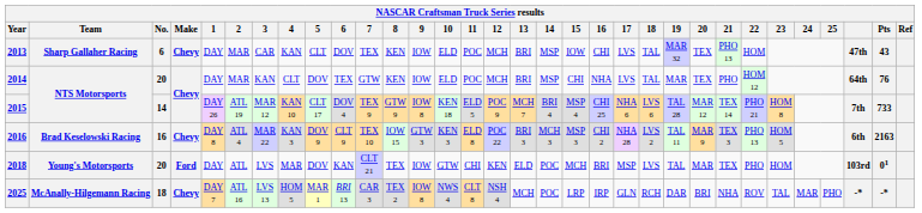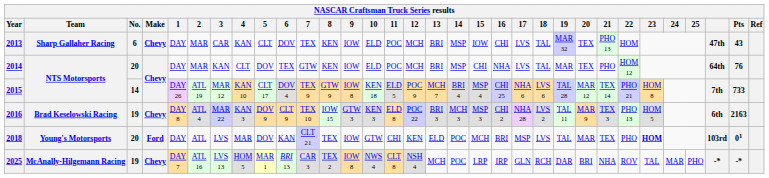 <table class="wikitable" style="text-align:center; font-size:75%">
 <tr>
 <th colspan=47><a href='#'>NASCAR Craftsman Truck Series</a> results</th>
 </tr>
 <tr>
 <th>Year</th>
 <th>Team</th>
 <th>No.</th>
 <th>Make</th>
 <th>1</th>
 <th>2</th>
 <th>3</th>
 <th>4</th>
 <th>5</th>
 <th>6</th>
 <th>7</th>
 <th>8</th>
 <th>9</th>
 <th>10</th>
 <th>11</th>
 <th>12</th>
 <th>13</th>
 <th>14</th>
 <th>15</th>
 <th>16</th>
 <th>17</th>
 <th>18</th>
 <th>19</th>
 <th>20</th>
 <th>21</th>
 <th>22</th>
 <th>23</th>
 <th>24</th>
 <th>25</th>
 <th></th>
 <th>Pts</th>
 <th>Ref</th>
 </tr>
 <tr>
 <th><a href='#'>2013</a></th>
 <th><a href='#'>Sharp Gallaher Racing</a></th>
 <th>6</th>
 <th><a href='#'>Chevy</a></th>
 <td><a href='#'>DAY</a></td>
 <td><a href='#'>MAR</a></td>
 <td><a href='#'>CAR</a></td>
 <td><a href='#'>KAN</a></td>
 <td><a href='#'>CLT</a></td>
 <td><a href='#'>DOV</a></td>
 <td><a href='#'>TEX</a></td>
 <td><a href='#'>KEN</a></td>
 <td><a href='#'>IOW</a></td>
 <td><a href='#'>ELD</a></td>
 <td><a href='#'>POC</a></td>
 <td><a href='#'>MCH</a></td>
 <td><a href='#'>BRI</a></td>
 <td><a href='#'>MSP</a></td>
 <td><a href='#'>IOW</a></td>
 <td><a href='#'>CHI</a></td>
 <td><a href='#'>LVS</a></td>
 <td><a href='#'>TAL</a></td>
 <td style="background:#CFCFFF;"><a href='#'>MAR</a><br><small>32</small></td>
 <td><a href='#'>TEX</a></td>
 <td style="background:#DFFFDF;"><a href='#'>PHO</a><br><small>13</small></td>
 <td><a href='#'>HOM</a></td>
 <td colspan=3></td>
 <th>47th</th>
 <th>43</th>
 <th></th>
 </tr>
 <tr>
 <th><a href='#'>2014</a></th>
 <th rowspan=2><a href='#'>NTS Motorsports</a></th>
 <th>20</th>
 <th rowspan=2><a href='#'>Chevy</a></th>
 <td><a href='#'>DAY</a></td>
 <td><a href='#'>MAR</a></td>
 <td><a href='#'>KAN</a></td>
 <td><a href='#'>CLT</a></td>
 <td><a href='#'>DOV</a></td>
 <td><a href='#'>TEX</a></td>
 <td><a href='#'>GTW</a></td>
 <td><a href='#'>KEN</a></td>
 <td><a href='#'>IOW</a></td>
 <td><a href='#'>ELD</a></td>
 <td><a href='#'>POC</a></td>
 <td><a href='#'>MCH</a></td>
 <td><a href='#'>BRI</a></td>
 <td><a href='#'>MSP</a></td>
 <td><a href='#'>CHI</a></td>
 <td><a href='#'>NHA</a></td>
 <td><a href='#'>LVS</a></td>
 <td><a href='#'>TAL</a></td>
 <td><a href='#'>MAR</a></td>
 <td><a href='#'>TEX</a></td>
 <td><a href='#'>PHO</a></td>
 <td style="background:#DFFFDF;"><a href='#'>HOM</a><br><small>12</small></td>
 <td colspan=3></td>
 <th>64th</th>
 <th>76</th>
 <th></th>
 </tr>
 <tr>
 <th><a href='#'>2015</a></th>
 <th>14</th>
 <td style="background:#EFCFFF;"><a href='#'>DAY</a><br><small>26</small></td>
 <td style="background:#DFFFDF;"><a href='#'>ATL</a><br><small>19</small></td>
 <td style="background:#DFFFDF;"><a href='#'>MAR</a><br><small>12</small></td>
 <td style="background:#FFDF9F;"><a href='#'>KAN</a><br><small>10</small></td>
 <td style="background:#DFFFDF;"><a href='#'>CLT</a><br><small>17</small></td>
 <td style="background:#DFDFDF;"><a href='#'>DOV</a><br><small>4</small></td>
 <td style="background:#FFDF9F;"><a href='#'>TEX</a><br><small>9</small></td>
 <td style="background:#FFDF9F;"><a href='#'>GTW</a><br><small>9</small></td>
 <td style="background:#FFDF9F;"><a href='#'>IOW</a><br><small>8</small></td>
 <td style="background:#DFFFDF;"><a href='#'>KEN</a><br><small>18</small></td>
 <td style="background:#DFDFDF;"><a href='#'>ELD</a><br><small>5</small></td>
 <td style="background:#FFDF9F;"><a href='#'>POC</a><br><small>9</small></td>
 <td style="background:#FFDF9F;"><a href='#'>MCH</a><br><small>7</small></td>
 <td style="background:#DFDFDF;"><a href='#'>BRI</a><br><small>4</small></td>
 <td style="background:#DFDFDF;"><a href='#'>MSP</a><br><small>4</small></td>
 <td style="background:#CFCFFF;"><a href='#'>CHI</a><br><small>25</small></td>
 <td style="background:#FFDF9F;"><a href='#'>NHA</a><br><small>6</small></td>
 <td style="background:#FFDF9F;"><a href='#'>LVS</a><br><small>6</small></td>
 <td style="background:#CFCFFF;"><a href='#'>TAL</a><br><small>28</small></td>
 <td style="background:#DFFFDF;"><a href='#'>MAR</a><br><small>12</small></td>
 <td style="background:#DFFFDF;"><a href='#'>TEX</a><br><small>14</small></td>
 <td style="background:#CFCFFF;"><a href='#'>PHO</a><br><small>21</small></td>
 <td style="background:#FFDF9F;"><a href='#'>HOM</a><br><small>8</small></td>
 <td colspan=2></td>
 <th>7th</th>
 <th>733</th>
 <th></th>
 </tr>
 <tr>
 <th><a href='#'>2016</a></th>
 <th><a href='#'>Brad Keselowski Racing</a></th>
-<th>16</th>
+<th>19</th>
 <th><a href='#'>Chevy</a></th>
 <td style="background:#FFDF9F;"><a href='#'>DAY</a><br><small>8</small></td>
 <td style="background:#DFDFDF;"><a href='#'>ATL</a><br><small>4</small></td>
 <td style="background:#CFCFFF;"><a href='#'>MAR</a><br><small>22</small></td>
 <td style="background:#DFDFDF;"><a href='#'>KAN</a><br><small>3</small></td>
 <td style="background:#FFDF9F;"><a href='#'>DOV</a><br><small>9</small></td>
 <td style="background:#FFDF9F;"><a href='#'>CLT</a><br><small>9</small></td>
 <td style="background:#FFDF9F;"><a href='#'>TEX</a><br><small>10</small></td>
 <td style="background:#DFFFDF;"><a href='#'>IOW</a><br><small>15</small></td>
 <td style="background:#DFDFDF;"><a href='#'>GTW</a><br><small>3</small></td>
 <td style="background:#DFDFDF;"><a href='#'>KEN</a><br><small>3</small></td>
 <td style="background:#FFDF9F;"><a href='#'>ELD</a><br><small>8</small></td>
 <td style="background:#CFCFFF;"><a href='#'>POC</a><br><small>22</small></td>
 <td style="background:#DFDFDF;"><a href='#'>BRI</a><br><small>3</small></td>
 <td style="background:#DFDFDF;"><a href='#'>MCH</a><br><small>3</small></td>
 <td style="background:#DFDFDF;"><a href='#'>MSP</a><br><small>3</small></td>
 <td style="background:#DFDFDF;"><a href='#'>CHI</a><br><small>2</small></td>
 <td style="background:#EFCFFF;"><a href='#'>NHA</a><br><small>28</small></td>
 <td style="background:#DFDFDF;"><a href='#'>LVS</a><br><small>2</small></td>
 <td style="background:#DFFFDF;"><a href='#'>TAL</a><br><small>11</small></td>
 <td style="background:#FFDF9F;"><a href='#'>MAR</a><br><small>9</small></td>
 <td style="background:#DFDFDF;"><a href='#'>TEX</a><br><small>3</small></td>
 <td style="background:#DFFFDF;"><a href='#'>PHO</a><br><small>13</small></td>
 <td style="background:#DFDFDF;"><a href='#'>HOM</a><br><small>5</small></td>
 <td colspan=2></td>
 <th>6th</th>
 <th>2163</th>
 <th></th>
 </tr>
 <tr>
 <th><a href='#'>2018</a></th>
 <th><a href='#'>Young's Motorsports</a></th>
 <th>20</th>
 <th><a href='#'>Ford</a></th>
 <td><a href='#'>DAY</a></td>
 <td><a href='#'>ATL</a></td>
 <td><a href='#'>LVS</a></td>
 <td><a href='#'>MAR</a></td>
 <td><a href='#'>DOV</a></td>
 <td><a href='#'>KAN</a></td>
 <td style="background:#CFCFFF;"><a href='#'>CLT</a><br><small>21</small></td>
 <td><a href='#'>TEX</a></td>
 <td><a href='#'>IOW</a></td>
 <td><a href='#'>GTW</a></td>
 <td><a href='#'>CHI</a></td>
 <td><a href='#'>KEN</a></td>
 <td><a href='#'>ELD</a></td>
 <td><a href='#'>POC</a></td>
 <td><a href='#'>MCH</a></td>
 <td><a href='#'>BRI</a></td>
 <td><a href='#'>MSP</a></td>
 <td><a href='#'>LVS</a></td>
 <td><a href='#'>TAL</a></td>
 <td><a href='#'>MAR</a></td>
 <td><a href='#'>TEX</a></td>
 <td><a href='#'>PHO</a></td>
-<td><a href='#'>HOM</a></td>
+<td><strong><a href='#'>HOM</a></strong></td>
 <td colspan=2></td>
 <th>103rd</th>
 <th>0<sup>1</sup></th>
 <th></th>
 </tr>
 <tr>
 <th><a href='#'>2025</a></th>
 <th><a href='#'>McAnally-Hilgemann Racing</a></th>
-<th>18</th>
+<th>19</th>
 <th><a href='#'>Chevy</a></th>
 <td style="background:#FFDF9F;"><a href='#'>DAY</a><br><small>7</small></td>
 <td style="background:#DFFFDF;"><a href='#'>ATL</a><br><small>16</small></td>
 <td style="background:#DFFFDF;"><a href='#'>LVS</a><br><small>13</small></td>
 <td style="background:#DFDFDF;"><a href='#'>HOM</a><br><small>5</small></td>
 <td style="background:#FFFFBF;"><a href='#'>MAR</a><br><small>1</small></td>
 <td style="background:#DFFFDF;"><em><a href='#'>BRI</a></em><br><small>13</small></td>
 <td style="background:#DFDFDF;"><a href='#'>CAR</a><br><small>3</small></td>
 <td style="background:#DFDFDF;"><a href='#'>TEX</a><br><small>2</small></td>
 <td style="background:#FFDF9F;"><a href='#'>IOW</a><br><small>8</small></td>
 <td style="background:#DFDFDF;"><a href='#'>NWS</a><br><small>4</small></td>
 <td style="background:#FFDF9F;"><a href='#'>CLT</a><br><small>8</small></td>
 <td style="background:#DFDFDF;"><a href='#'>NSH</a><br><small>4</small></td>
 <td><a href='#'>MCH</a></td>
 <td><a href='#'>POC</a></td>
 <td><a href='#'>LRP</a></td>
 <td><a href='#'>IRP</a></td>
 <td><a href='#'>GLN</a></td>
 <td><a href='#'>RCH</a></td>
 <td><a href='#'>DAR</a></td>
 <td><a href='#'>BRI</a></td>
 <td><a href='#'>NHA</a></td>
 <td><a href='#'>ROV</a></td>
 <td><a href='#'>TAL</a></td>
 <td><a href='#'>MAR</a></td>
 <td><a href='#'>PHO</a></td>
 <th>-*</th>
 <th>-*</th>
 <th></th>
 </tr>
 </table>
